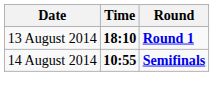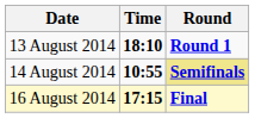 <table class="wikitable">
 <tr>
 <th>Date</th>
 <th>Time</th>
 <th>Round</th>
 </tr>
 <tr>
 <td>13 August 2014</td>
 <td><strong>18:10</strong></td>
 <td><strong><a href='#'>Round 1</a></strong></td>
 </tr>
 <tr>
 <td>14 August 2014</td>
 <td><strong>10:55</strong></td>
-<td><strong><a href='#'>Semifinals</a></strong></td>
+<td style="background: khaki;"><strong><a href='#'>Semifinals</a></strong></td>
+</tr>
+<tr style=background:lemonchiffon>
+<td>16 August 2014</td>
+<td><strong>17:15</strong></td>
+<td><strong><a href='#'>Final</a></strong></td>
 </tr>
 </table>
